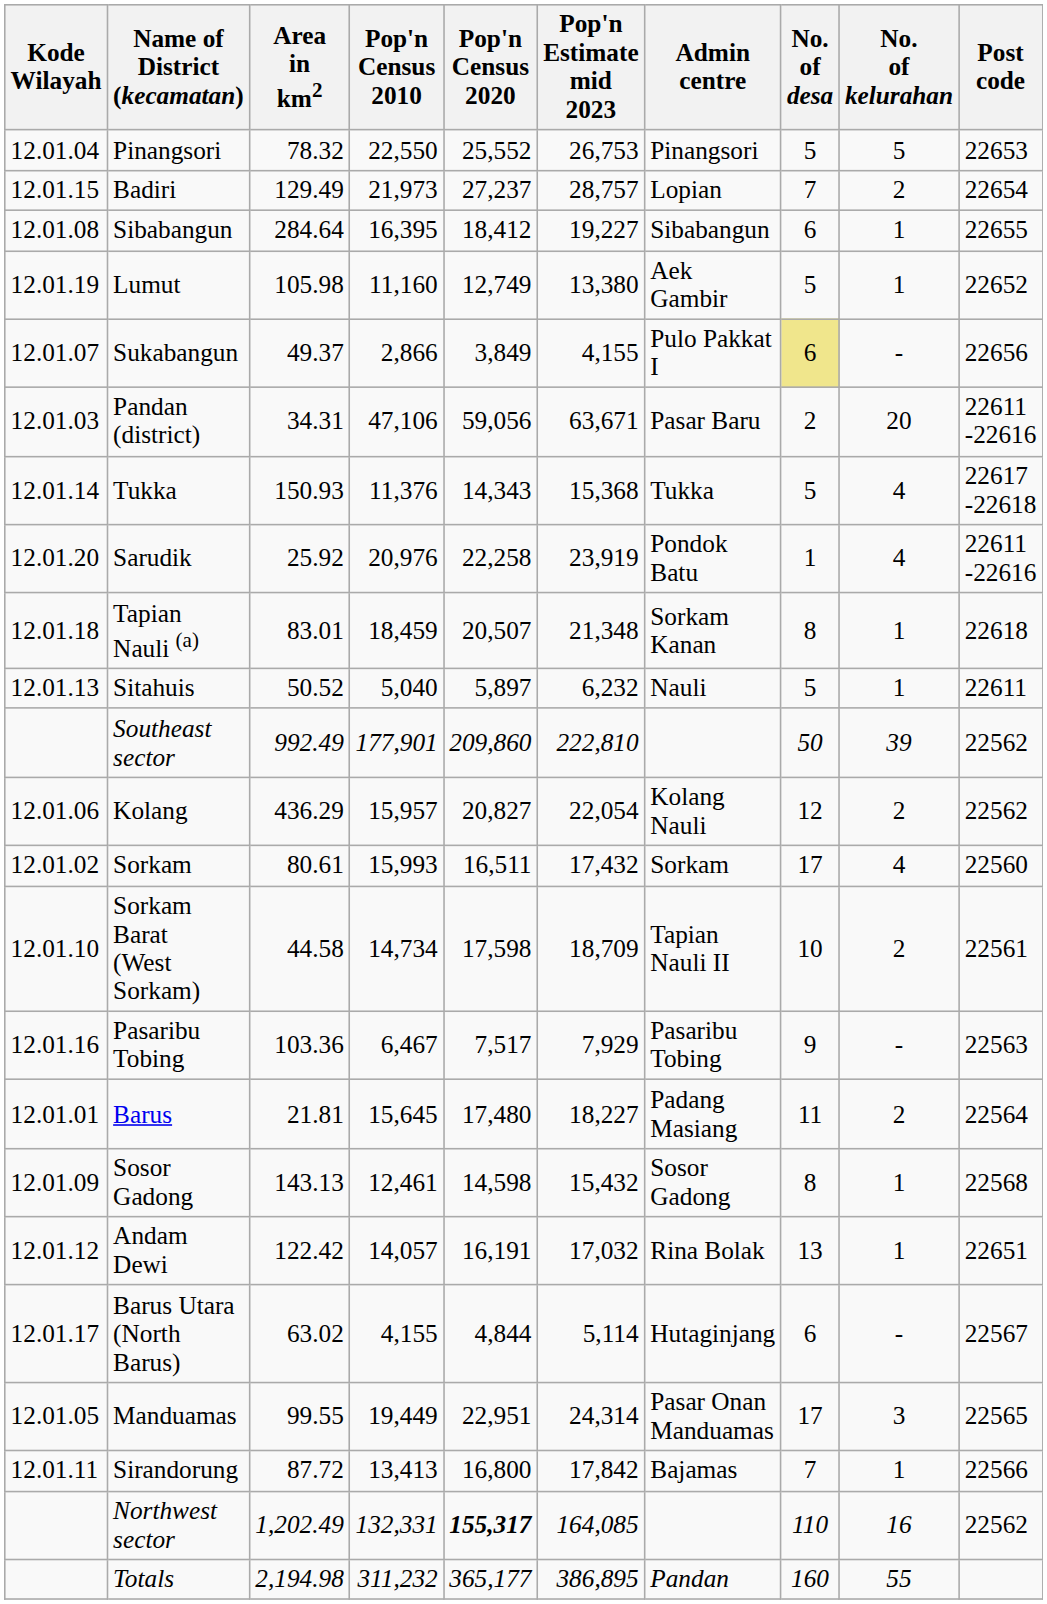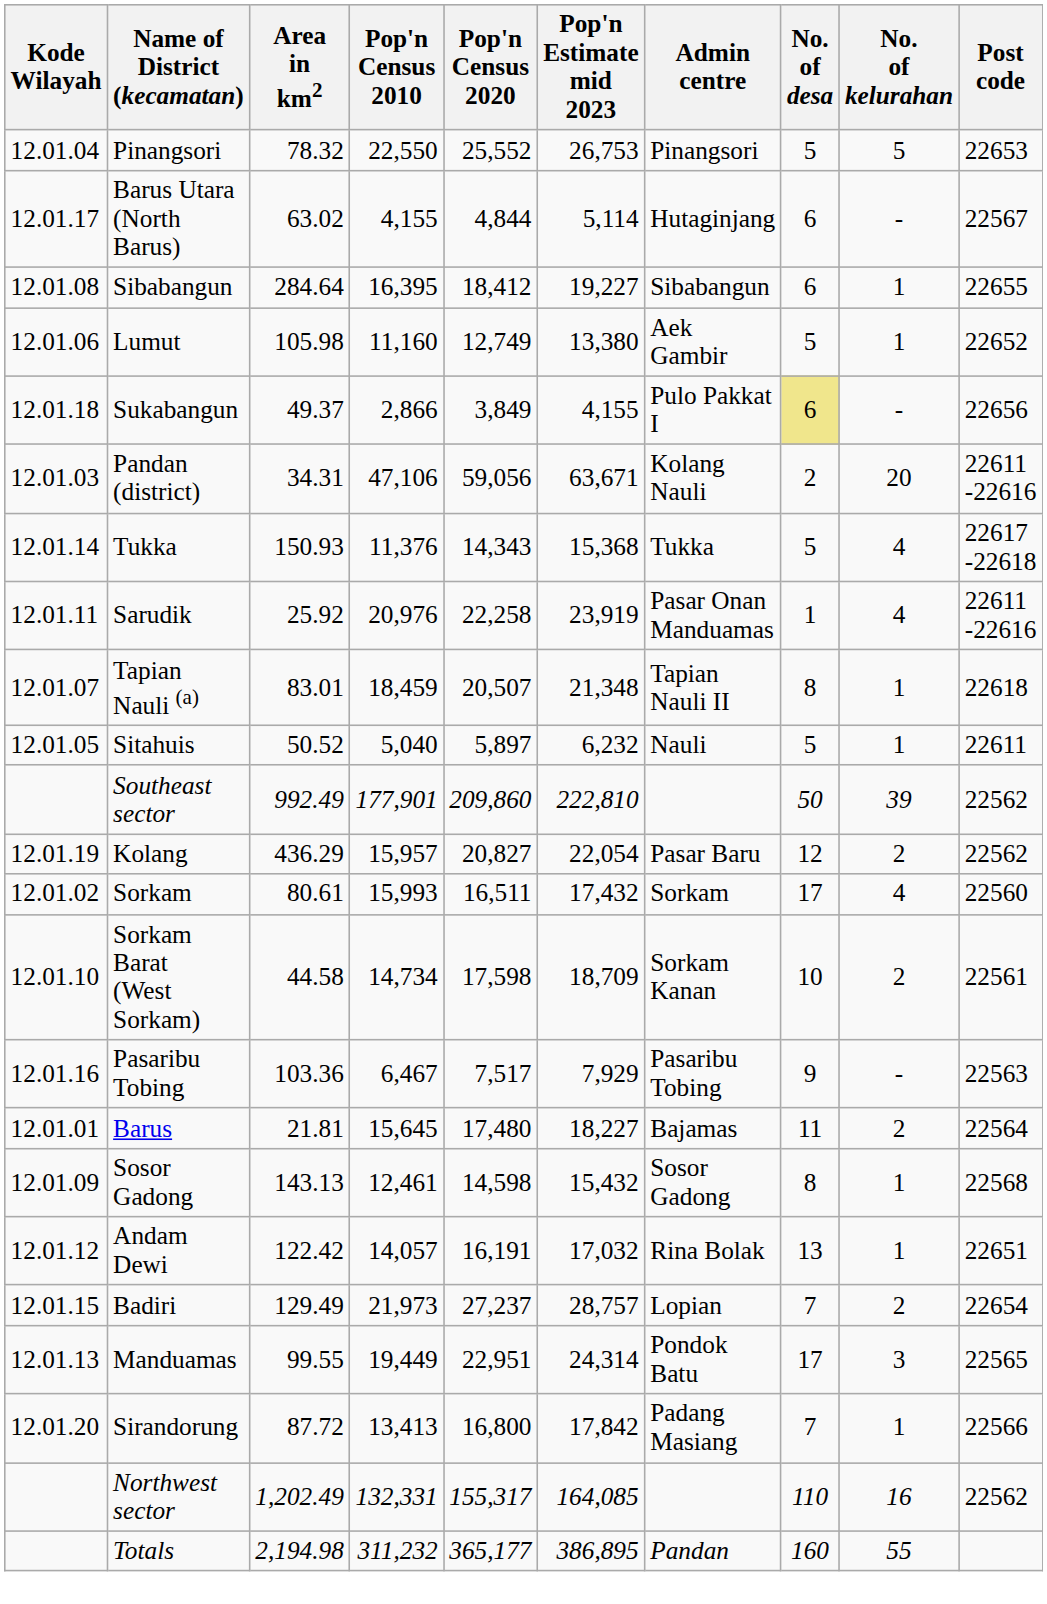 <table class="sortable wikitable">
 <tr>
 <th>Kode <br>Wilayah</th>
 <th>Name of<br>District<br>(<em>kecamatan</em>)</th>
 <th>Area<br>in <br>km<sup>2</sup></th>
 <th>Pop'n<br>Census<br>2010</th>
 <th>Pop'n<br>Census<br>2020</th>
 <th>Pop'n<br>Estimate<br>mid 2023</th>
 <th>Admin <br> centre</th>
 <th>No.<br>of<br><em>desa</em></th>
 <th>No.<br>of<br><em>kelurahan</em></th>
 <th>Post<br>code</th>
 </tr>
 <tr>
 <td>12.01.04</td>
 <td>Pinangsori</td>
 <td align="right">78.32</td>
 <td align="right">22,550</td>
 <td align="right">25,552</td>
 <td align="right">26,753</td>
 <td>Pinangsori</td>
 <td align="center">5</td>
 <td align="center">5</td>
 <td>22653</td>
 </tr>
 <tr>
-<td>12.01.15</td>
-<td>Badiri</td>
-<td align="right">129.49</td>
-<td align="right">21,973</td>
-<td align="right">27,237</td>
-<td align="right">28,757</td>
-<td>Lopian</td>
-<td align="center">7</td>
-<td align="center">2</td>
-<td>22654</td>
+<td>12.01.17</td>
+<td>Barus Utara <br>(North Barus)</td>
+<td align="right">63.02</td>
+<td align="right">4,155</td>
+<td align="right">4,844</td>
+<td align="right">5,114</td>
+<td>Hutaginjang</td>
+<td align="center">6</td>
+<td align="center">-</td>
+<td>22567</td>
 </tr>
 <tr>
 <td>12.01.08</td>
 <td>Sibabangun</td>
 <td align="right">284.64</td>
 <td align="right">16,395</td>
 <td align="right">18,412</td>
 <td align="right">19,227</td>
 <td>Sibabangun</td>
 <td align="center">6</td>
 <td align="center">1</td>
 <td>22655</td>
 </tr>
 <tr>
-<td>12.01.19</td>
+<td>12.01.06</td>
 <td>Lumut</td>
 <td align="right">105.98</td>
 <td align="right">11,160</td>
 <td align="right">12,749</td>
 <td align="right">13,380</td>
 <td>Aek Gambir</td>
 <td align="center">5</td>
 <td align="center">1</td>
 <td>22652</td>
 </tr>
 <tr>
-<td>12.01.07</td>
+<td>12.01.18</td>
 <td>Sukabangun</td>
 <td align="right">49.37</td>
 <td align="right">2,866</td>
 <td align="right">3,849</td>
 <td align="right">4,155</td>
 <td>Pulo Pakkat I</td>
 <td align="center" style="background: khaki;">6</td>
 <td align="center">-</td>
 <td>22656</td>
 </tr>
 <tr>
 <td>12.01.03</td>
 <td>Pandan (district)</td>
 <td align="right">34.31</td>
 <td align="right">47,106</td>
 <td align="right">59,056</td>
 <td align="right">63,671</td>
-<td>Pasar Baru</td>
+<td>Kolang Nauli</td>
 <td align="center">2</td>
 <td align="center">20</td>
 <td>22611<br>-22616</td>
 </tr>
 <tr>
 <td>12.01.14</td>
 <td>Tukka</td>
 <td align="right">150.93</td>
 <td align="right">11,376</td>
 <td align="right">14,343</td>
 <td align="right">15,368</td>
 <td>Tukka</td>
 <td align="center">5</td>
 <td align="center">4</td>
 <td>22617<br>-22618</td>
 </tr>
 <tr>
-<td>12.01.20</td>
+<td>12.01.11</td>
 <td>Sarudik</td>
 <td align="right">25.92</td>
 <td align="right">20,976</td>
 <td align="right">22,258</td>
 <td align="right">23,919</td>
-<td>Pondok Batu</td>
+<td>Pasar Onan Manduamas</td>
 <td align="center">1</td>
 <td align="center">4</td>
 <td>22611<br>-22616</td>
 </tr>
 <tr>
-<td>12.01.18</td>
+<td>12.01.07</td>
 <td>Tapian Nauli <sup>(a)</sup></td>
 <td align="right">83.01</td>
 <td align="right">18,459</td>
 <td align="right">20,507</td>
 <td align="right">21,348</td>
-<td>Sorkam Kanan</td>
+<td>Tapian Nauli II</td>
 <td align="center">8</td>
 <td align="center">1</td>
 <td>22618</td>
 </tr>
 <tr>
-<td>12.01.13</td>
+<td>12.01.05</td>
 <td>Sitahuis</td>
 <td align="right">50.52</td>
 <td align="right">5,040</td>
 <td align="right">5,897</td>
 <td align="right">6,232</td>
 <td>Nauli</td>
 <td align="center">5</td>
 <td align="center">1</td>
 <td>22611</td>
 </tr>
 <tr>
 <td></td>
 <td><em>Southeast sector</em></td>
 <td align="right"><em>992.49</em></td>
 <td align="right"><em>177,901</em></td>
 <td align="right"><em>209,860</em></td>
 <td align="right"><em>222,810</em></td>
 <td></td>
 <td align="center"><em>50</em></td>
 <td align="center"><em>39</em></td>
 <td>22562</td>
 </tr>
 <tr>
-<td>12.01.06</td>
+<td>12.01.19</td>
 <td>Kolang</td>
 <td align="right">436.29</td>
 <td align="right">15,957</td>
 <td align="right">20,827</td>
 <td align="right">22,054</td>
-<td>Kolang Nauli</td>
+<td>Pasar Baru</td>
 <td align="center">12</td>
 <td align="center">2</td>
 <td>22562</td>
 </tr>
 <tr>
 <td>12.01.02</td>
 <td>Sorkam</td>
 <td align="right">80.61</td>
 <td align="right">15,993</td>
 <td align="right">16,511</td>
 <td align="right">17,432</td>
 <td>Sorkam</td>
 <td align="center">17</td>
 <td align="center">4</td>
 <td>22560</td>
 </tr>
 <tr>
 <td>12.01.10</td>
 <td>Sorkam Barat <br>(West Sorkam)</td>
 <td align="right">44.58</td>
 <td align="right">14,734</td>
 <td align="right">17,598</td>
 <td align="right">18,709</td>
-<td>Tapian Nauli II</td>
+<td>Sorkam Kanan</td>
 <td align="center">10</td>
 <td align="center">2</td>
 <td>22561</td>
 </tr>
 <tr>
 <td>12.01.16</td>
 <td>Pasaribu Tobing</td>
 <td align="right">103.36</td>
 <td align="right">6,467</td>
 <td align="right">7,517</td>
 <td align="right">7,929</td>
 <td>Pasaribu Tobing</td>
 <td align="center">9</td>
 <td align="center">-</td>
 <td>22563</td>
 </tr>
 <tr>
 <td>12.01.01</td>
 <td><a href='#'>Barus</a></td>
 <td align="right">21.81</td>
 <td align="right">15,645</td>
 <td align="right">17,480</td>
 <td align="right">18,227</td>
-<td>Padang Masiang</td>
+<td>Bajamas</td>
 <td align="center">11</td>
 <td align="center">2</td>
 <td>22564</td>
 </tr>
 <tr>
 <td>12.01.09</td>
 <td>Sosor Gadong</td>
 <td align="right">143.13</td>
 <td align="right">12,461</td>
 <td align="right">14,598</td>
 <td align="right">15,432</td>
 <td>Sosor Gadong</td>
 <td align="center">8</td>
 <td align="center">1</td>
 <td>22568</td>
 </tr>
 <tr>
 <td>12.01.12</td>
 <td>Andam Dewi</td>
 <td align="right">122.42</td>
 <td align="right">14,057</td>
 <td align="right">16,191</td>
 <td align="right">17,032</td>
 <td>Rina Bolak</td>
 <td align="center">13</td>
 <td align="center">1</td>
 <td>22651</td>
 </tr>
 <tr>
-<td>12.01.17</td>
-<td>Barus Utara <br>(North Barus)</td>
-<td align="right">63.02</td>
-<td align="right">4,155</td>
-<td align="right">4,844</td>
-<td align="right">5,114</td>
-<td>Hutaginjang</td>
-<td align="center">6</td>
-<td align="center">-</td>
-<td>22567</td>
+<td>12.01.15</td>
+<td>Badiri</td>
+<td align="right">129.49</td>
+<td align="right">21,973</td>
+<td align="right">27,237</td>
+<td align="right">28,757</td>
+<td>Lopian</td>
+<td align="center">7</td>
+<td align="center">2</td>
+<td>22654</td>
 </tr>
 <tr>
-<td>12.01.05</td>
+<td>12.01.13</td>
 <td>Manduamas</td>
 <td align="right">99.55</td>
 <td align="right">19,449</td>
 <td align="right">22,951</td>
 <td align="right">24,314</td>
-<td>Pasar Onan Manduamas</td>
+<td>Pondok Batu</td>
 <td align="center">17</td>
 <td align="center">3</td>
 <td>22565</td>
 </tr>
 <tr>
-<td>12.01.11</td>
+<td>12.01.20</td>
 <td>Sirandorung</td>
 <td align="right">87.72</td>
 <td align="right">13,413</td>
 <td align="right">16,800</td>
 <td align="right">17,842</td>
-<td>Bajamas</td>
+<td>Padang Masiang</td>
 <td align="center">7</td>
 <td align="center">1</td>
 <td>22566</td>
 </tr>
 <tr>
 <td></td>
 <td><em>Northwest sector</em></td>
 <td align="right"><em>1,202.49</em></td>
 <td align="right"><em>132,331</em></td>
-<td align="right"><strong><em>155,317</em></strong></td>
+<td align="right"><em>155,317</em></td>
 <td align="right"><em>164,085</em></td>
 <td></td>
 <td align="center"><em>110</em></td>
 <td align="center"><em>16</em></td>
 <td>22562</td>
 </tr>
 <tr>
 <td></td>
 <td><em>Totals</em></td>
 <td align="right"><em>2,194.98</em></td>
 <td align="right"><em>311,232</em></td>
 <td align="right"><em>365,177</em></td>
 <td align="right"><em>386,895</em></td>
 <td><em>Pandan</em></td>
 <td align="center"><em>160</em></td>
 <td align="center"><em>55</em></td>
 <td></td>
 </tr>
 </table>
